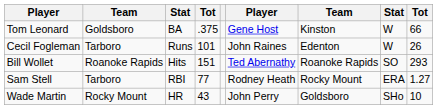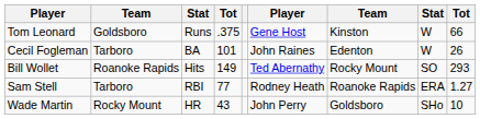 <table class="wikitable">
 <tr>
 <th>Player</th>
 <th>Team</th>
 <th>Stat</th>
 <th>Tot</th>
 <th></th>
 <th>Player</th>
 <th>Team</th>
 <th>Stat</th>
 <th>Tot</th>
 </tr>
 <tr>
 <td>Tom Leonard</td>
 <td>Goldsboro</td>
-<td>BA</td>
+<td>Runs</td>
 <td>.375</td>
 <td></td>
 <td><a href='#'>Gene Host</a></td>
 <td>Kinston</td>
 <td>W</td>
 <td>66</td>
 </tr>
 <tr>
 <td>Cecil Fogleman</td>
 <td>Tarboro</td>
-<td>Runs</td>
+<td>BA</td>
 <td>101</td>
 <td></td>
 <td>John Raines</td>
 <td>Edenton</td>
 <td>W</td>
 <td>26</td>
 </tr>
 <tr>
 <td>Bill Wollet</td>
 <td>Roanoke Rapids</td>
 <td>Hits</td>
-<td>151</td>
+<td>149</td>
 <td></td>
 <td><a href='#'>Ted Abernathy</a></td>
-<td>Roanoke Rapids</td>
+<td>Rocky Mount</td>
 <td>SO</td>
 <td>293</td>
 </tr>
 <tr>
 <td>Sam Stell</td>
 <td>Tarboro</td>
 <td>RBI</td>
 <td>77</td>
 <td></td>
 <td>Rodney Heath</td>
-<td>Rocky Mount</td>
+<td>Roanoke Rapids</td>
 <td>ERA</td>
 <td>1.27</td>
 </tr>
 <tr>
 <td>Wade Martin</td>
 <td>Rocky Mount</td>
 <td>HR</td>
 <td>43</td>
 <td></td>
 <td>John Perry</td>
 <td>Goldsboro</td>
 <td>SHo</td>
 <td>10</td>
 </tr>
 </table>
